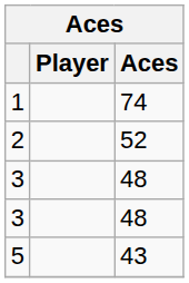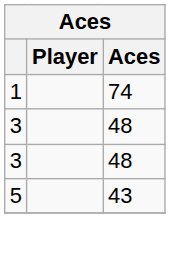 <table class="wikitable">
 <tr>
 <th colspan="3">Aces</th>
 </tr>
 <tr>
 <th></th>
 <th>Player</th>
 <th>Aces</th>
 </tr>
 <tr>
 <td>1</td>
 <td></td>
 <td>74</td>
-</tr>
-<tr>
-<td>2</td>
-<td></td>
-<td>52</td>
 </tr>
 <tr>
 <td>3</td>
 <td></td>
 <td>48</td>
 </tr>
 <tr>
 <td>3</td>
 <td></td>
 <td>48</td>
 </tr>
 <tr>
 <td>5</td>
 <td></td>
 <td>43</td>
 </tr>
 <tr>
 </tr>
 </table>
